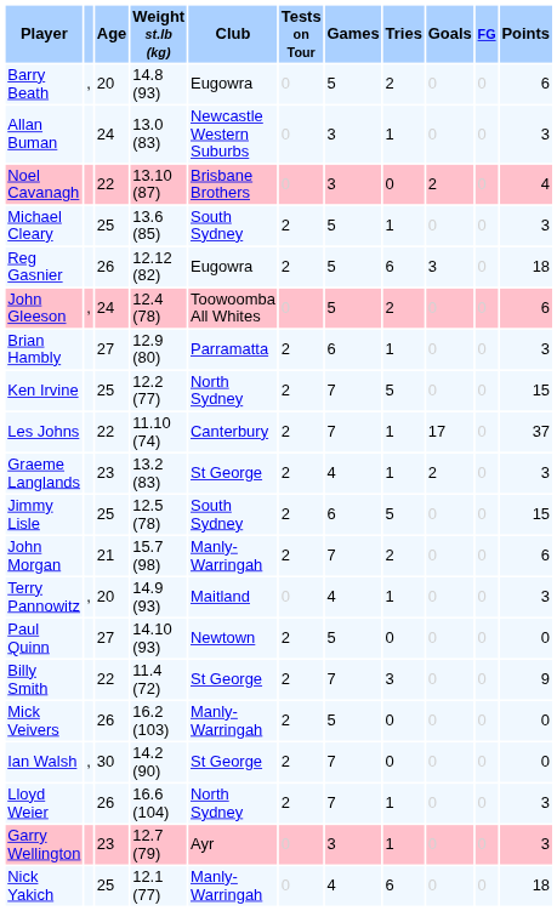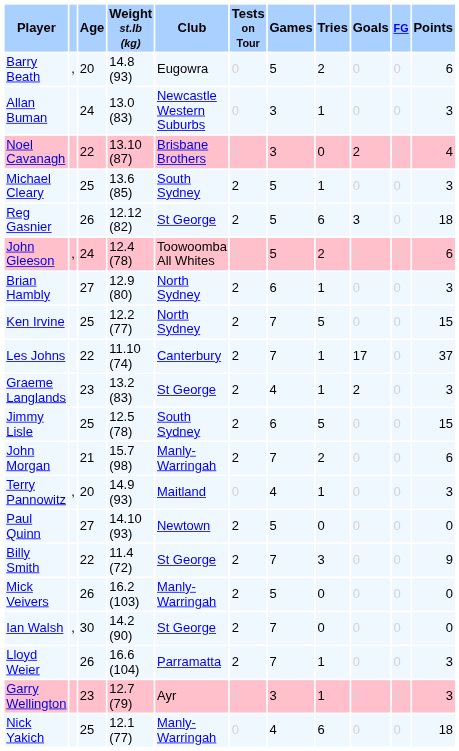 <table class="sortable" border="0" cellspacing="2" cellpadding="2" style="width:80%;" style="text-align:center;">
 <tr style="background:#AAD0FF">
 <th>Player</th>
 <th></th>
 <th>Age</th>
 <th>Weight<br><small><em>st.lb (kg)</em></small></th>
 <th>Club</th>
 <th>Tests<br><small>on<br>Tour</small></th>
 <th>Games</th>
 <th>Tries</th>
 <th>Goals</th>
 <th><small><a href='#'>FG</a></small></th>
 <th>Points</th>
 </tr>
 <tr bgcolor=#F0F8FF>
 <td align=left><a href='#'>Barry Beath</a></td>
 <td>, </td>
 <td>20</td>
 <td>14.8 (93)</td>
 <td align=left> Eugowra</td>
 <td style="color:lightgray">0</td>
 <td>5</td>
 <td>2</td>
 <td style="color:lightgray">0</td>
 <td style="color:lightgray">0</td>
 <td align=right>6</td>
 </tr>
 <tr bgcolor=#F0F8FF>
 <td align=left><a href='#'>Allan Buman</a></td>
 <td></td>
 <td>24</td>
 <td>13.0 (83)</td>
 <td align=left> <a href='#'>Newcastle Western Suburbs</a></td>
 <td style="color:lightgray">0</td>
 <td>3</td>
 <td>1</td>
 <td style="color:lightgray">0</td>
 <td style="color:lightgray">0</td>
 <td align=right>3</td>
 </tr>
 <tr bgcolor=#FFC0CB>
 <td align=left><a href='#'>Noel Cavanagh</a></td>
 <td></td>
 <td>22</td>
 <td>13.10 (87)</td>
 <td align=left> <a href='#'>Brisbane Brothers</a></td>
 <td style="color:lightgray">0</td>
 <td>3</td>
 <td>0</td>
 <td>2</td>
 <td style="color:lightgray">0</td>
 <td align=right>4</td>
 </tr>
 <tr bgcolor=#F0F8FF>
 <td align=left><a href='#'>Michael Cleary</a></td>
 <td></td>
 <td>25</td>
 <td>13.6 (85)</td>
 <td align=left> <a href='#'>South Sydney</a></td>
 <td>2</td>
 <td>5</td>
 <td>1</td>
 <td style="color:lightgray">0</td>
 <td style="color:lightgray">0</td>
 <td align=right>3</td>
 </tr>
 <tr bgcolor=#F0F8FF>
 <td align=left><a href='#'>Reg Gasnier</a></td>
 <td></td>
 <td>26</td>
 <td>12.12 (82)</td>
-<td align=left> Eugowra</td>
+<td align=left> <a href='#'>St George</a></td>
 <td>2</td>
 <td>5</td>
 <td>6</td>
 <td>3</td>
 <td style="color:lightgray">0</td>
 <td align=right>18</td>
 </tr>
 <tr bgcolor=#FFC0CB>
 <td align=left><a href='#'>John Gleeson</a></td>
 <td>, </td>
 <td>24</td>
 <td>12.4 (78)</td>
 <td align=left> Toowoomba All Whites</td>
 <td style="color:lightgray">0</td>
 <td>5</td>
 <td>2</td>
 <td style="color:lightgray">0</td>
 <td style="color:lightgray">0</td>
 <td align=right>6</td>
 </tr>
 <tr bgcolor=#F0F8FF>
 <td align=left><a href='#'>Brian Hambly</a></td>
 <td></td>
 <td>27</td>
 <td>12.9 (80)</td>
-<td align=left> <a href='#'>Parramatta</a></td>
+<td align=left> <a href='#'>North Sydney</a></td>
 <td>2</td>
 <td>6</td>
 <td>1</td>
 <td style="color:lightgray">0</td>
 <td style="color:lightgray">0</td>
 <td align=right>3</td>
 </tr>
 <tr bgcolor=#F0F8FF>
 <td align=left><a href='#'>Ken Irvine</a></td>
 <td></td>
 <td>25</td>
 <td>12.2 (77)</td>
 <td align=left> <a href='#'>North Sydney</a></td>
 <td>2</td>
 <td>7</td>
 <td>5</td>
 <td style="color:lightgray">0</td>
 <td style="color:lightgray">0</td>
 <td align=right>15</td>
 </tr>
 <tr bgcolor=#F0F8FF>
 <td align=left><a href='#'>Les Johns</a></td>
 <td></td>
 <td>22</td>
 <td>11.10 (74)</td>
 <td align=left> <a href='#'>Canterbury</a></td>
 <td>2</td>
 <td>7</td>
 <td>1</td>
 <td>17</td>
 <td style="color:lightgray">0</td>
 <td align=right>37</td>
 </tr>
 <tr bgcolor=#F0F8FF>
 <td align=left><a href='#'>Graeme Langlands</a></td>
 <td></td>
 <td>23</td>
 <td>13.2 (83)</td>
 <td align=left> <a href='#'>St George</a></td>
 <td>2</td>
 <td>4</td>
 <td>1</td>
 <td>2</td>
 <td style="color:lightgray">0</td>
 <td align=right>3</td>
 </tr>
 <tr bgcolor=#F0F8FF>
 <td align=left><a href='#'>Jimmy Lisle</a></td>
 <td></td>
 <td>25</td>
 <td>12.5 (78)</td>
 <td align=left> <a href='#'>South Sydney</a></td>
 <td>2</td>
 <td>6</td>
 <td>5</td>
 <td style="color:lightgray">0</td>
 <td style="color:lightgray">0</td>
 <td align=right>15</td>
 </tr>
 <tr bgcolor=#F0F8FF>
 <td align=left><a href='#'>John Morgan</a></td>
 <td></td>
 <td>21</td>
 <td>15.7 (98)</td>
 <td align=left> <a href='#'>Manly-Warringah</a></td>
 <td>2</td>
 <td>7</td>
 <td>2</td>
 <td style="color:lightgray">0</td>
 <td style="color:lightgray">0</td>
 <td align=right>6</td>
 </tr>
 <tr bgcolor=#F0F8FF>
 <td align=left><a href='#'>Terry Pannowitz</a></td>
 <td>, </td>
 <td>20</td>
 <td>14.9 (93)</td>
 <td align=left> <a href='#'>Maitland</a></td>
 <td style="color:lightgray">0</td>
 <td>4</td>
 <td>1</td>
 <td style="color:lightgray">0</td>
 <td style="color:lightgray">0</td>
 <td align=right>3</td>
 </tr>
 <tr bgcolor=#F0F8FF>
 <td align=left><a href='#'>Paul Quinn</a></td>
 <td></td>
 <td>27</td>
 <td>14.10 (93)</td>
 <td align=left> <a href='#'>Newtown</a></td>
 <td>2</td>
 <td>5</td>
 <td>0</td>
 <td style="color:lightgray">0</td>
 <td style="color:lightgray">0</td>
 <td align=right>0</td>
 </tr>
 <tr bgcolor=#F0F8FF>
 <td align=left><a href='#'>Billy Smith</a></td>
 <td></td>
 <td>22</td>
 <td>11.4 (72)</td>
 <td align=left> <a href='#'>St George</a></td>
 <td>2</td>
 <td>7</td>
 <td>3</td>
 <td style="color:lightgray">0</td>
 <td style="color:lightgray">0</td>
 <td align=right>9</td>
 </tr>
 <tr bgcolor=#F0F8FF>
 <td align=left><a href='#'>Mick Veivers</a></td>
 <td></td>
 <td>26</td>
 <td>16.2 (103)</td>
 <td align=left> <a href='#'>Manly-Warringah</a></td>
 <td>2</td>
 <td>5</td>
 <td>0</td>
 <td style="color:lightgray">0</td>
 <td style="color:lightgray">0</td>
 <td align=right>0</td>
 </tr>
 <tr bgcolor=#F0F8FF>
 <td align=left><a href='#'>Ian Walsh</a></td>
 <td>, </td>
 <td>30</td>
 <td>14.2 (90)</td>
 <td align=left> <a href='#'>St George</a></td>
 <td>2</td>
 <td>7</td>
 <td>0</td>
 <td style="color:lightgray">0</td>
 <td style="color:lightgray">0</td>
 <td align=right>0</td>
 </tr>
 <tr bgcolor=#F0F8FF>
 <td align=left><a href='#'>Lloyd Weier</a></td>
 <td></td>
 <td>26</td>
 <td>16.6 (104)</td>
-<td align=left> <a href='#'>North Sydney</a></td>
+<td align=left> <a href='#'>Parramatta</a></td>
 <td>2</td>
 <td>7</td>
 <td>1</td>
 <td style="color:lightgray">0</td>
 <td style="color:lightgray">0</td>
 <td align=right>3</td>
 </tr>
 <tr bgcolor=#FFC0CB>
 <td align=left><a href='#'>Garry Wellington</a></td>
 <td></td>
 <td>23</td>
 <td>12.7 (79)</td>
 <td align=left>Ayr</td>
 <td style="color:lightgray">0</td>
 <td>3</td>
 <td>1</td>
 <td style="color:lightgray">0</td>
 <td style="color:lightgray">0</td>
 <td align=right>3</td>
 </tr>
 <tr bgcolor=#F0F8FF>
 <td align=left><a href='#'>Nick Yakich</a></td>
 <td></td>
 <td>25</td>
 <td>12.1 (77)</td>
 <td align=left> <a href='#'>Manly-Warringah</a></td>
 <td style="color:lightgray">0</td>
 <td>4</td>
 <td>6</td>
 <td style="color:lightgray">0</td>
 <td style="color:lightgray">0</td>
 <td align=right>18</td>
 </tr>
 </table>
